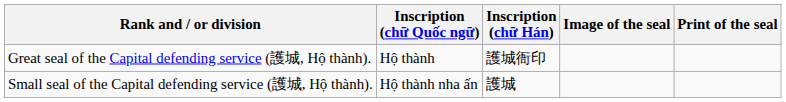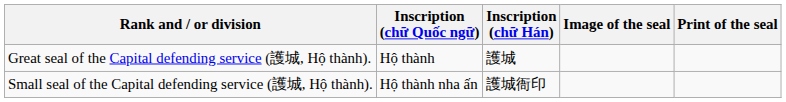 <table class="wikitable">
 <tr>
 <th>Rank and / or division</th>
 <th>Inscription<br>(<a href='#'>chữ Quốc ngữ</a>)</th>
 <th>Inscription<br>(<a href='#'>chữ Hán</a>)</th>
 <th>Image of the seal</th>
 <th>Print of the seal</th>
 </tr>
 <tr>
 <td>Great seal of the <a href='#'>Capital defending service</a> (護城, Hộ thành).</td>
 <td>Hộ thành</td>
-<td>護城衙印</td>
+<td>護城</td>
 <td></td>
 <td></td>
 </tr>
 <tr>
 <td>Small  seal of the Capital defending service (護城, Hộ thành).</td>
 <td>Hộ thành nha ấn</td>
-<td>護城</td>
+<td>護城衙印</td>
 <td></td>
 <td></td>
 </tr>
 </table>
